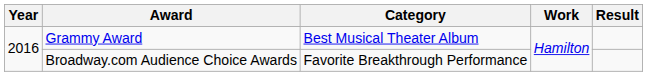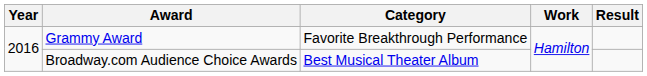 <table class="wikitable">
 <tr>
 <th>Year</th>
 <th>Award</th>
 <th>Category</th>
 <th>Work</th>
 <th>Result</th>
 </tr>
 <tr>
 <td rowspan="2">2016</td>
 <td><a href='#'>Grammy Award</a></td>
-<td><a href='#'>Best Musical Theater Album</a></td>
+<td>Favorite Breakthrough Performance</td>
 <td rowspan="2"><em><a href='#'>Hamilton</a></em></td>
 <td></td>
 </tr>
 <tr>
 <td>Broadway.com Audience Choice Awards</td>
-<td>Favorite Breakthrough Performance</td>
+<td><a href='#'>Best Musical Theater Album</a></td>
 <td></td>
 </tr>
 </table>
